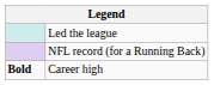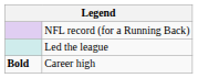 <table class="wikitable mw-collapsible mw-collapsed">
 <tr>
 <th colspan="2">Legend</th>
+</tr>
+<tr>
+<td style="background:#e0cef2; width:3em;"></td>
+<td>NFL record (for a Running Back)</td>
 </tr>
 <tr>
 <td style="background:#cfecec; width:3em;"></td>
 <td>Led the league</td>
 </tr>
 <tr>
-<td style="background:#e0cef2; width:3em;"></td>
-<td>NFL record (for a Running Back)</td>
-</tr>
-<tr>
 <td><strong>Bold</strong></td>
 <td>Career high</td>
 </tr>
 </table>
